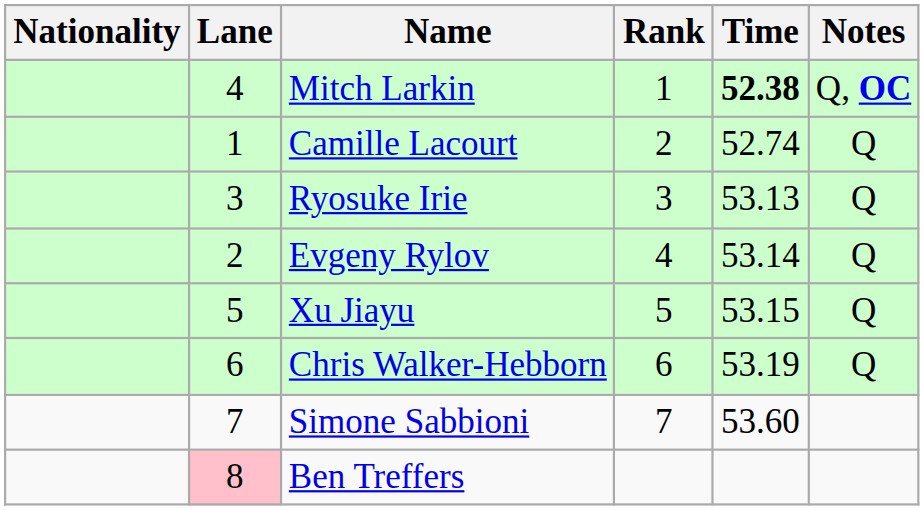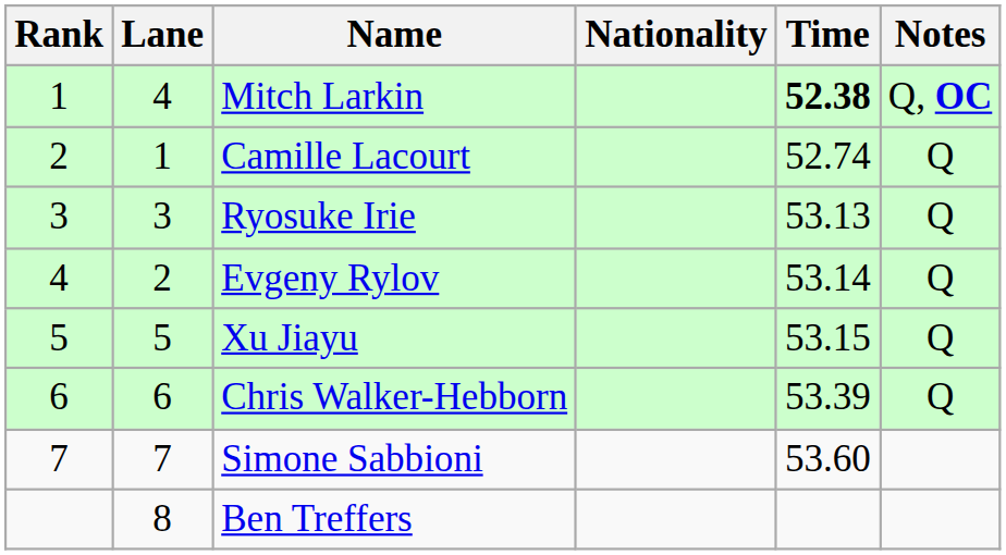 <table class="wikitable sortable" style="text-align:center">
 <tr>
-<th>Nationality</th>
+<th>Rank</th>
 <th>Lane</th>
 <th>Name</th>
-<th>Rank</th>
+<th>Nationality</th>
 <th>Time</th>
 <th>Notes</th>
 </tr>
 <tr bgcolor=ccffcc>
-<td align=left></td>
+<td>1</td>
 <td>4</td>
 <td align=left><a href='#'>Mitch Larkin</a></td>
-<td>1</td>
+<td align=left></td>
 <td><strong>52.38</strong></td>
 <td>Q, <strong><a href='#'>OC</a></strong></td>
 </tr>
 <tr bgcolor=ccffcc>
-<td align=left></td>
+<td>2</td>
 <td>1</td>
 <td align=left><a href='#'>Camille Lacourt</a></td>
-<td>2</td>
+<td align=left></td>
 <td>52.74</td>
 <td>Q</td>
 </tr>
 <tr bgcolor=ccffcc>
-<td align=left></td>
+<td>3</td>
 <td>3</td>
 <td align=left><a href='#'>Ryosuke Irie</a></td>
-<td>3</td>
+<td align=left></td>
 <td>53.13</td>
 <td>Q</td>
 </tr>
 <tr bgcolor=ccffcc>
-<td align=left></td>
+<td>4</td>
 <td>2</td>
 <td align=left><a href='#'>Evgeny Rylov</a></td>
-<td>4</td>
+<td align=left></td>
 <td>53.14</td>
 <td>Q</td>
 </tr>
 <tr bgcolor=ccffcc>
-<td align=left></td>
+<td>5</td>
 <td>5</td>
 <td align=left><a href='#'>Xu Jiayu</a></td>
-<td>5</td>
+<td align=left></td>
 <td>53.15</td>
 <td>Q</td>
 </tr>
 <tr bgcolor=ccffcc>
-<td align=left></td>
+<td>6</td>
 <td>6</td>
 <td align=left><a href='#'>Chris Walker-Hebborn</a></td>
-<td>6</td>
-<td>53.19</td>
+<td align=left></td>
+<td>53.39</td>
 <td>Q</td>
 </tr>
 <tr>
-<td align=left></td>
+<td>7</td>
 <td>7</td>
 <td align=left><a href='#'>Simone Sabbioni</a></td>
-<td>7</td>
+<td align=left></td>
 <td>53.60</td>
 <td></td>
 </tr>
 <tr>
+<td></td>
+<td>8</td>
+<td align=left><a href='#'>Ben Treffers</a></td>
 <td align=left></td>
-<td style="background: pink;">8</td>
-<td align=left><a href='#'>Ben Treffers</a></td>
-<td></td>
 <td></td>
 <td></td>
 </tr>
 </table>
